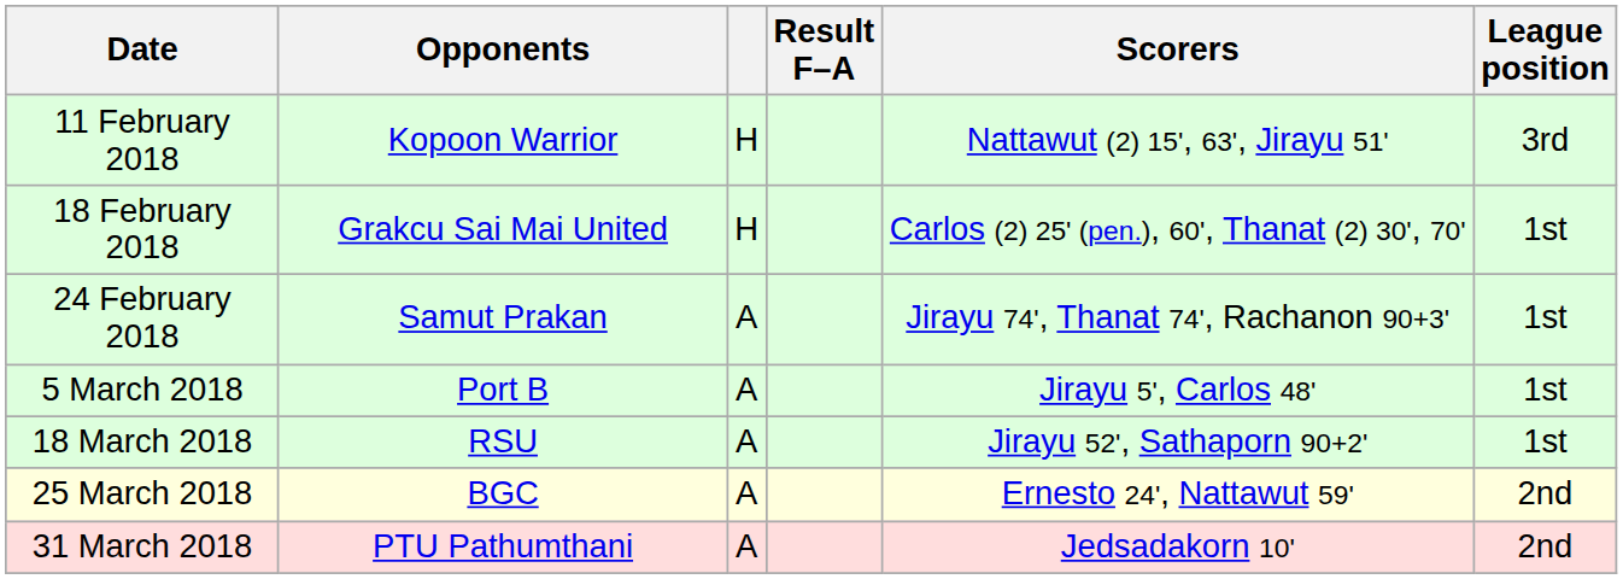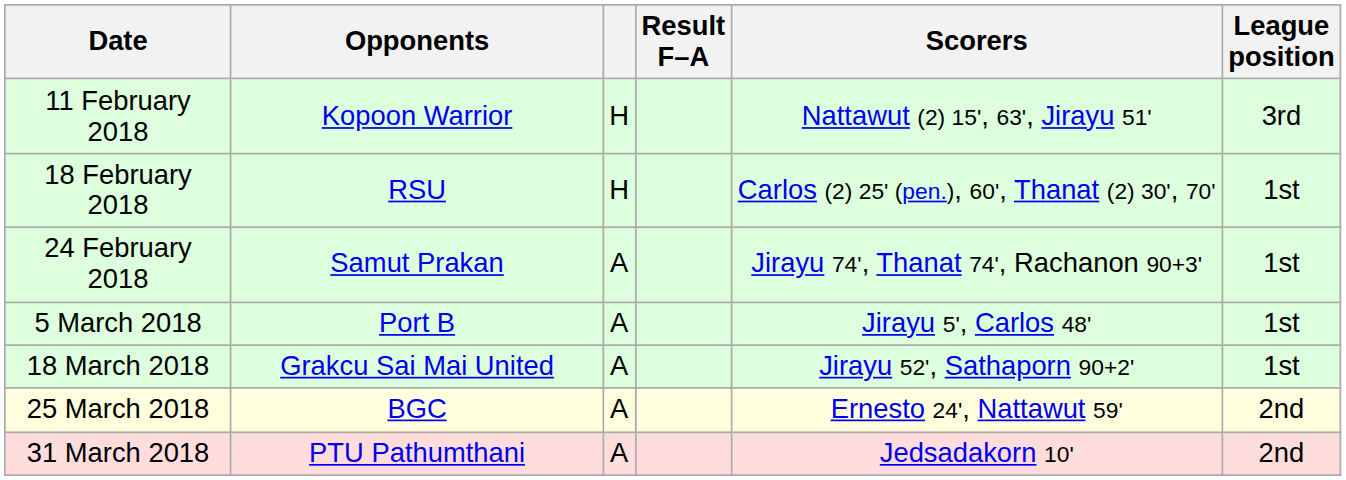 <table class="wikitable" style="text-align:center">
 <tr>
 <th width="125">Date</th>
 <th width="210">Opponents</th>
 <th></th>
 <th>Result<br>F–A</th>
 <th>Scorers</th>
 <th>League<br>position</th>
 </tr>
 <tr bgcolor="#ddffdd">
 <td>11 February 2018</td>
 <td><a href='#'>Kopoon Warrior</a></td>
 <td>H</td>
 <td></td>
 <td><a href='#'>Nattawut</a> <small>(2) 15'</small>, <small>63'</small>, <a href='#'>Jirayu</a> <small>51'</small></td>
 <td>3rd</td>
 </tr>
 <tr bgcolor="#ddffdd">
 <td>18 February 2018</td>
-<td><a href='#'>Grakcu Sai Mai United</a></td>
+<td><a href='#'>RSU</a></td>
 <td>H</td>
 <td></td>
 <td><a href='#'>Carlos</a> <small>(2) 25' (<a href='#'>pen.</a>)</small>, <small>60'</small>, <a href='#'>Thanat</a> <small>(2) 30'</small>, <small>70'</small></td>
 <td>1st</td>
 </tr>
 <tr bgcolor="#ddffdd">
 <td>24 February 2018</td>
 <td><a href='#'>Samut Prakan</a></td>
 <td>A</td>
 <td></td>
 <td><a href='#'>Jirayu</a> <small>74'</small>, <a href='#'>Thanat</a> <small>74'</small>, Rachanon <small>90+3'</small></td>
 <td>1st</td>
 </tr>
 <tr bgcolor="#ddffdd">
 <td>5 March 2018</td>
 <td><a href='#'>Port B</a></td>
 <td>A</td>
 <td> </td>
 <td><a href='#'>Jirayu</a> <small>5'</small>, <a href='#'>Carlos</a> <small>48'</small></td>
 <td>1st</td>
 </tr>
 <tr bgcolor="#ddffdd">
 <td>18 March 2018</td>
-<td><a href='#'>RSU</a></td>
+<td><a href='#'>Grakcu Sai Mai United</a></td>
 <td>A</td>
 <td></td>
 <td><a href='#'>Jirayu</a> <small>52'</small>, <a href='#'>Sathaporn</a> <small>90+2'</small></td>
 <td>1st</td>
 </tr>
 <tr bgcolor="#ffffdd">
 <td>25 March 2018</td>
 <td><a href='#'>BGC</a></td>
 <td>A</td>
 <td></td>
 <td><a href='#'>Ernesto</a> <small>24'</small>, <a href='#'>Nattawut</a> <small>59'</small></td>
 <td>2nd</td>
 </tr>
 <tr bgcolor="#ffdddd">
 <td>31 March 2018</td>
 <td><a href='#'>PTU Pathumthani</a></td>
 <td>A</td>
 <td></td>
 <td><a href='#'>Jedsadakorn</a> <small>10'</small></td>
 <td>2nd</td>
 </tr>
 </table>
